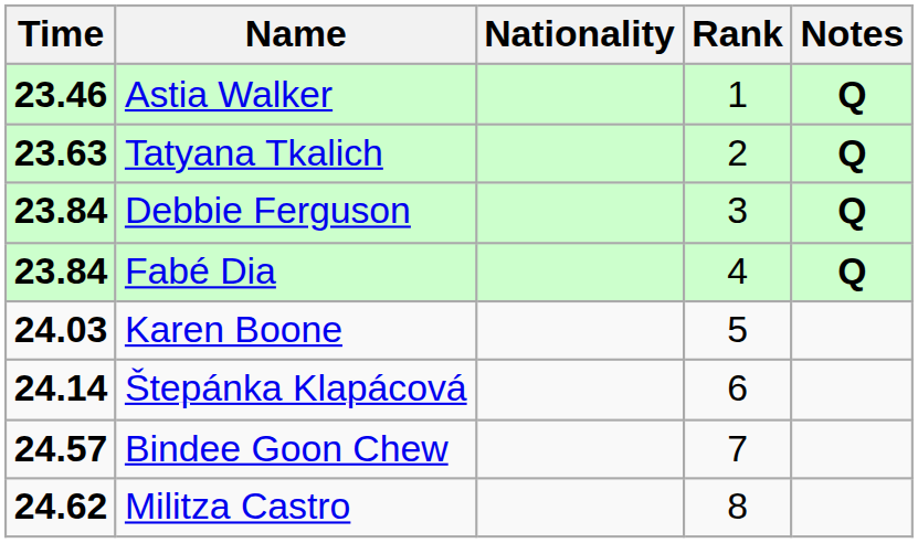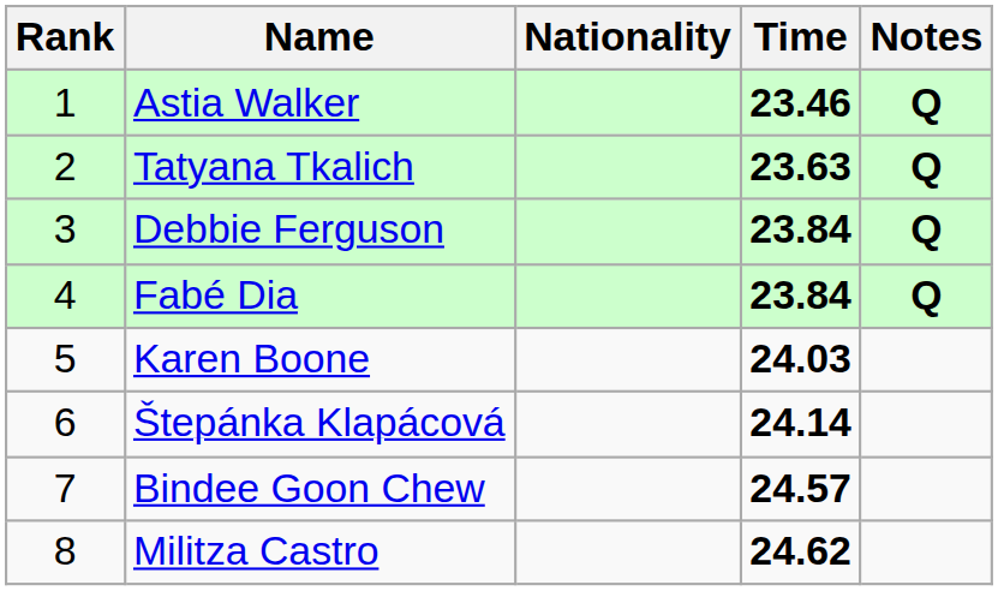 <table class="wikitable sortable" style="text-align:center">
 <tr>
-<th>Time</th>
+<th>Rank</th>
 <th>Name</th>
 <th>Nationality</th>
-<th>Rank</th>
+<th>Time</th>
 <th>Notes</th>
 </tr>
 <tr bgcolor=ccffcc>
-<td><strong>23.46</strong></td>
+<td>1</td>
 <td align=left><a href='#'>Astia Walker</a></td>
 <td align=left></td>
-<td>1</td>
+<td><strong>23.46</strong></td>
 <td><strong>Q</strong></td>
 </tr>
 <tr bgcolor=ccffcc>
-<td><strong>23.63</strong></td>
+<td>2</td>
 <td align=left><a href='#'>Tatyana Tkalich</a></td>
 <td align=left></td>
-<td>2</td>
+<td><strong>23.63</strong></td>
 <td><strong>Q</strong></td>
 </tr>
 <tr bgcolor=ccffcc>
-<td><strong>23.84</strong></td>
+<td>3</td>
 <td align=left><a href='#'>Debbie Ferguson</a></td>
 <td align=left></td>
-<td>3</td>
+<td><strong>23.84</strong></td>
 <td><strong>Q</strong></td>
 </tr>
 <tr bgcolor=ccffcc>
-<td><strong>23.84</strong></td>
+<td>4</td>
 <td align=left><a href='#'>Fabé Dia</a></td>
 <td align=left></td>
-<td>4</td>
+<td><strong>23.84</strong></td>
 <td><strong>Q</strong></td>
 </tr>
 <tr>
-<td><strong>24.03</strong></td>
+<td>5</td>
 <td align=left><a href='#'>Karen Boone</a></td>
 <td align=left></td>
-<td>5</td>
+<td><strong>24.03</strong></td>
 <td></td>
 </tr>
 <tr>
-<td><strong>24.14</strong></td>
+<td>6</td>
 <td align=left><a href='#'>Štepánka Klapácová</a></td>
 <td align=left></td>
-<td>6</td>
+<td><strong>24.14</strong></td>
 <td></td>
 </tr>
 <tr>
-<td><strong>24.57</strong></td>
+<td>7</td>
 <td align=left><a href='#'>Bindee Goon Chew</a></td>
 <td align=left></td>
-<td>7</td>
+<td><strong>24.57</strong></td>
 <td></td>
 </tr>
 <tr>
-<td><strong>24.62</strong></td>
+<td>8</td>
 <td align=left><a href='#'>Militza Castro</a></td>
 <td align=left></td>
-<td>8</td>
+<td><strong>24.62</strong></td>
 <td></td>
 </tr>
 </table>
